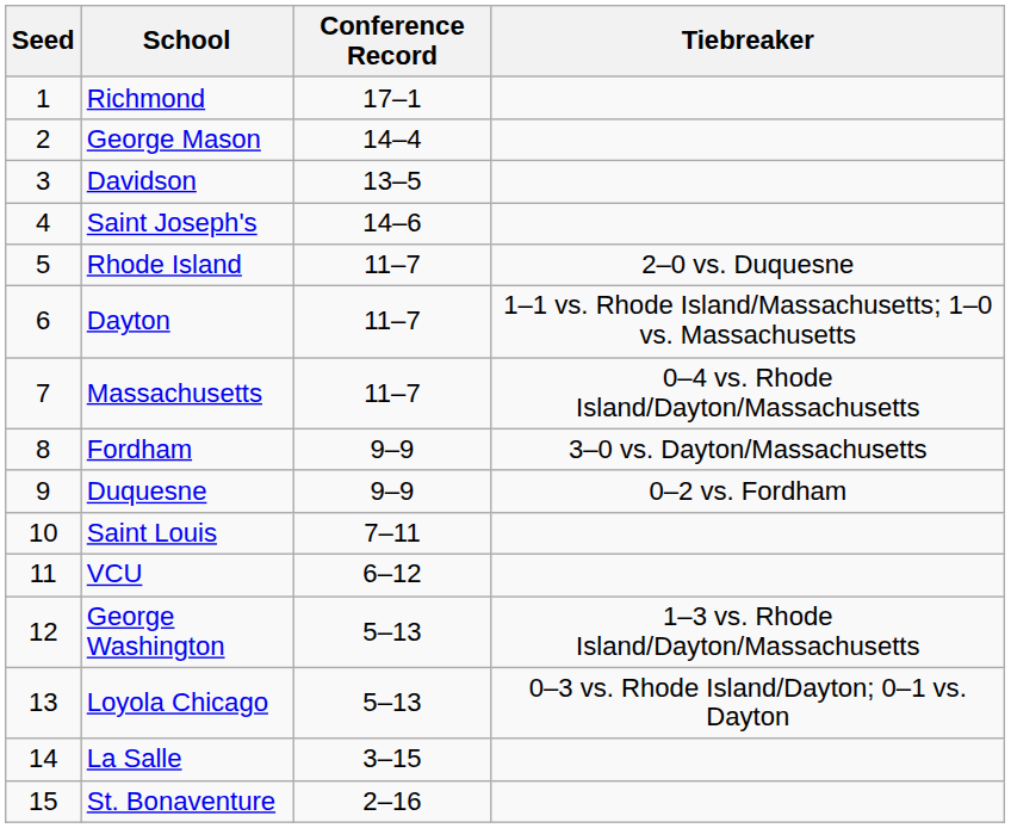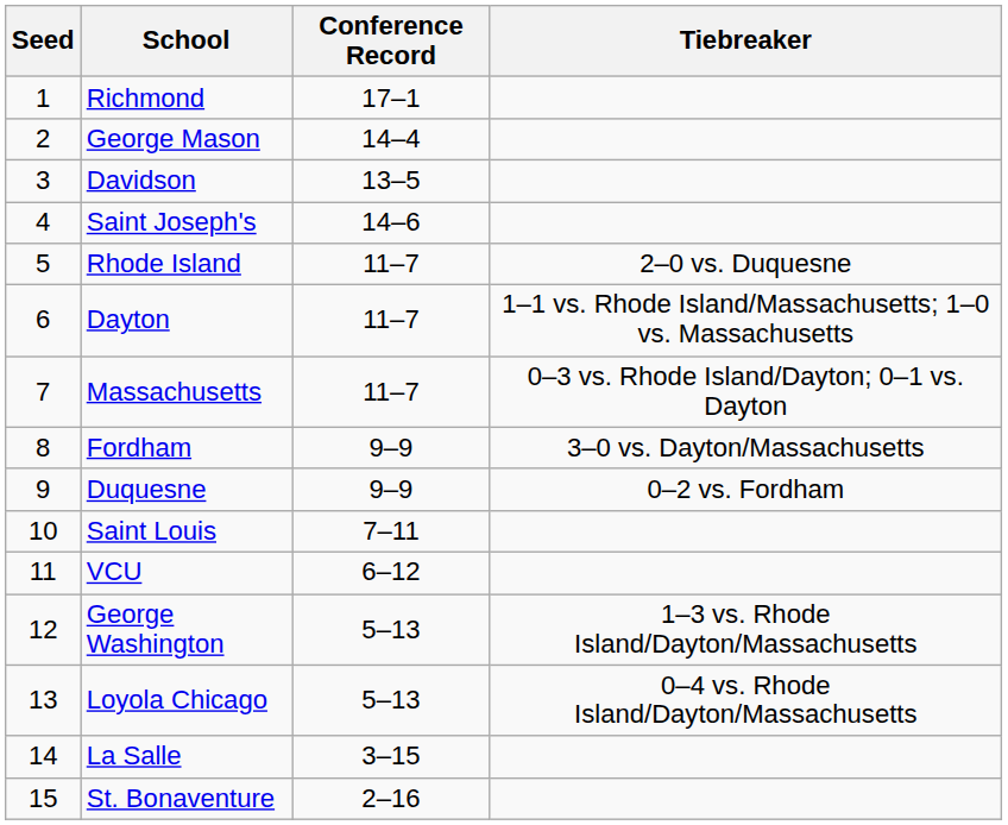 <table class="wikitable" style="text-align:center">
 <tr>
 <th>Seed</th>
 <th>School</th>
 <th>Conference Record</th>
 <th>Tiebreaker</th>
 </tr>
 <tr>
 <td>1</td>
 <td align="left"><a href='#'>Richmond</a></td>
 <td>17–1</td>
 <td></td>
 </tr>
 <tr>
 <td>2</td>
 <td align="left"><a href='#'>George Mason</a></td>
 <td>14–4</td>
 <td></td>
 </tr>
 <tr>
 <td>3</td>
 <td align="left"><a href='#'>Davidson</a></td>
 <td>13–5</td>
 <td></td>
 </tr>
 <tr>
 <td>4</td>
 <td align="left"><a href='#'>Saint Joseph's</a></td>
 <td>14–6</td>
 <td></td>
 </tr>
 <tr>
 <td>5</td>
 <td align="left"><a href='#'>Rhode Island</a></td>
 <td>11–7</td>
 <td>2–0 vs. Duquesne</td>
 </tr>
 <tr>
 <td>6</td>
 <td align="left"><a href='#'>Dayton</a></td>
 <td>11–7</td>
 <td>1–1 vs. Rhode Island/Massachusetts; 1–0 vs. Massachusetts</td>
 </tr>
 <tr>
 <td>7</td>
 <td align="left"><a href='#'>Massachusetts</a></td>
 <td>11–7</td>
-<td>0–4 vs. Rhode Island/Dayton/Massachusetts</td>
+<td>0–3 vs. Rhode Island/Dayton; 0–1 vs. Dayton</td>
 </tr>
 <tr>
 <td>8</td>
 <td align="left"><a href='#'>Fordham</a></td>
 <td>9–9</td>
 <td>3–0 vs. Dayton/Massachusetts</td>
 </tr>
 <tr>
 <td>9</td>
 <td align="left"><a href='#'>Duquesne</a></td>
 <td>9–9</td>
 <td>0–2 vs. Fordham</td>
 </tr>
 <tr>
 <td>10</td>
 <td align="left"><a href='#'>Saint Louis</a></td>
 <td>7–11</td>
 <td></td>
 </tr>
 <tr>
 <td>11</td>
 <td align="left"><a href='#'>VCU</a></td>
 <td>6–12</td>
 <td></td>
 </tr>
 <tr>
 <td>12</td>
 <td align="left"><a href='#'>George Washington</a></td>
 <td>5–13</td>
 <td>1–3 vs. Rhode Island/Dayton/Massachusetts</td>
 </tr>
 <tr>
 <td>13</td>
 <td align="left"><a href='#'>Loyola Chicago</a></td>
 <td>5–13</td>
-<td>0–3 vs. Rhode Island/Dayton; 0–1 vs. Dayton</td>
+<td>0–4 vs. Rhode Island/Dayton/Massachusetts</td>
 </tr>
 <tr>
 <td>14</td>
 <td align="left"><a href='#'>La Salle</a></td>
 <td>3–15</td>
 <td></td>
 </tr>
 <tr>
 <td>15</td>
 <td align="left"><a href='#'>St. Bonaventure</a></td>
 <td>2–16</td>
 <td></td>
 </tr>
 </table>
